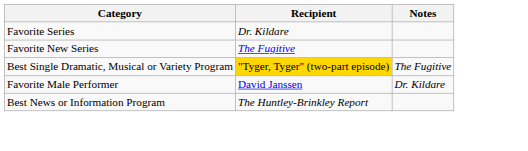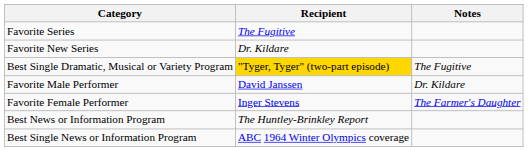 <table class="wikitable">
 <tr>
 <th>Category</th>
 <th>Recipient</th>
 <th>Notes</th>
 </tr>
 <tr>
 <td>Favorite Series</td>
-<td><em>Dr. Kildare</em></td>
+<td><em><a href='#'>The Fugitive</a></em></td>
 <td></td>
 </tr>
 <tr>
 <td>Favorite New Series</td>
-<td><em><a href='#'>The Fugitive</a></em></td>
+<td><em>Dr. Kildare</em></td>
 <td></td>
 </tr>
 <tr>
 <td>Best Single Dramatic, Musical or Variety Program</td>
 <td style="background: gold;">"Tyger, Tyger" (two-part episode)</td>
 <td><em>The Fugitive</em></td>
 </tr>
 <tr>
 <td>Favorite Male Performer</td>
 <td><a href='#'>David Janssen</a></td>
 <td><em>Dr. Kildare</em></td>
 </tr>
 <tr>
+<td>Favorite Female Performer</td>
+<td><a href='#'>Inger Stevens</a></td>
+<td><em><a href='#'>The Farmer's Daughter</a></em></td>
+</tr>
+<tr>
 <td>Best News or Information Program</td>
 <td><em>The Huntley-Brinkley Report</em></td>
 <td></td>
 </tr>
+<tr>
+<td>Best Single News or Information Program</td>
+<td><a href='#'>ABC</a> <a href='#'>1964 Winter Olympics</a> coverage</td>
+<td></td>
+</tr>
 </table>
